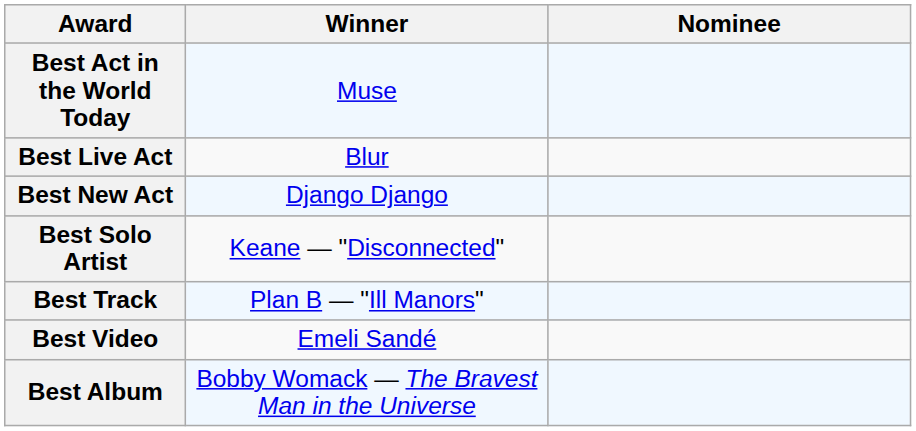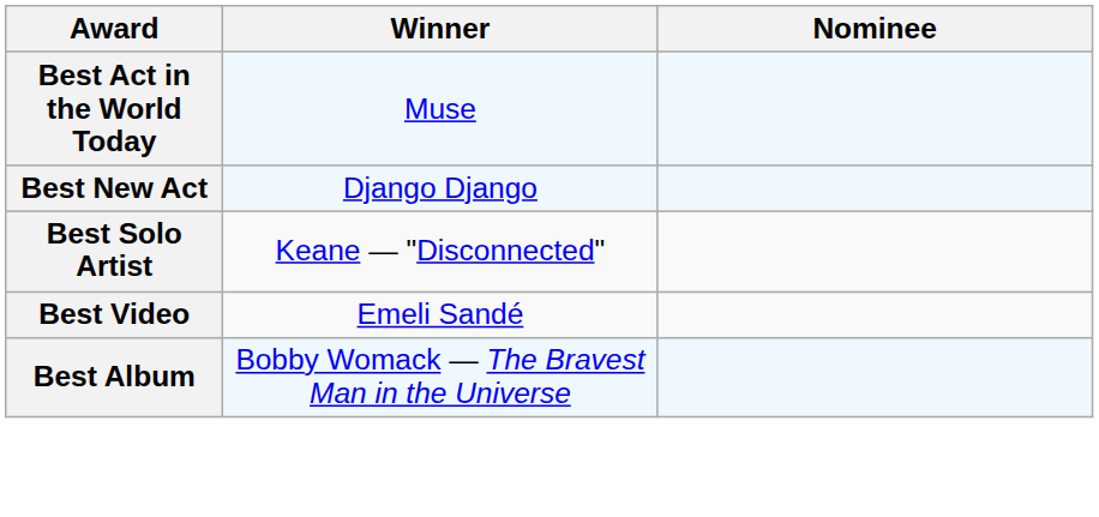 <table class="wikitable" rowspan=2 style="text-align: center; width:95%;">
 <tr>
 <th scope="col" style="width:10%;">Award</th>
 <th scope="col" style="width:20%;">Winner</th>
 <th scope="col" style="width:20%;">Nominee</th>
 </tr>
 <tr>
 <th scope="row" style="text-align:center">Best Act in the World Today</th>
 <td style="background:#F0F8FF"><a href='#'>Muse</a></td>
 <td style="background:#F0F8FF; font-size: 85%;"></td>
 </tr>
 <tr>
-<th scope="row" style="text-align:center">Best Live Act</th>
-<td><a href='#'>Blur</a></td>
-<td style="font-size: 85%;"></td>
-</tr>
-<tr>
 <th scope="row" style="text-align:center">Best New Act</th>
 <td style="background:#F0F8FF"><a href='#'>Django Django</a></td>
 <td style="background:#F0F8FF; font-size: 85%;"></td>
 </tr>
 <tr>
 <th scope="row" style="text-align:center">Best Solo Artist</th>
 <td><a href='#'>Keane</a> — "<a href='#'>Disconnected</a>"</td>
 <td style="font-size: 85%;"></td>
-</tr>
-<tr>
-<th scope="row" style="text-align:center">Best Track</th>
-<td style="background:#F0F8FF"><a href='#'>Plan B</a> — "<a href='#'>Ill Manors</a>"</td>
-<td style="background:#F0F8FF; font-size: 85%;"></td>
 </tr>
 <tr>
 <th scope="row" style="text-align:center">Best Video</th>
 <td><a href='#'>Emeli Sandé</a></td>
 <td style="font-size: 85%;"></td>
 </tr>
 <tr>
 <th scope="row" style="text-align:center">Best Album</th>
 <td style="background:#F0F8FF"><a href='#'>Bobby Womack</a> — <em><a href='#'>The Bravest Man in the Universe</a></em></td>
 <td style="background:#F0F8FF; font-size: 85%;"></td>
 </tr>
 </table>
